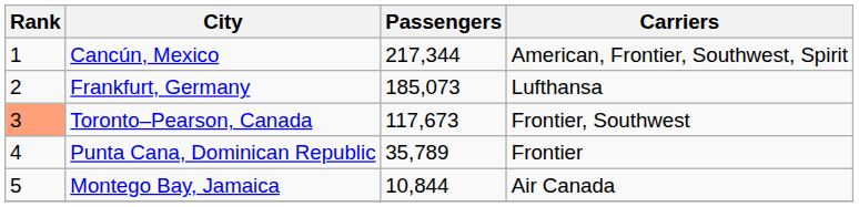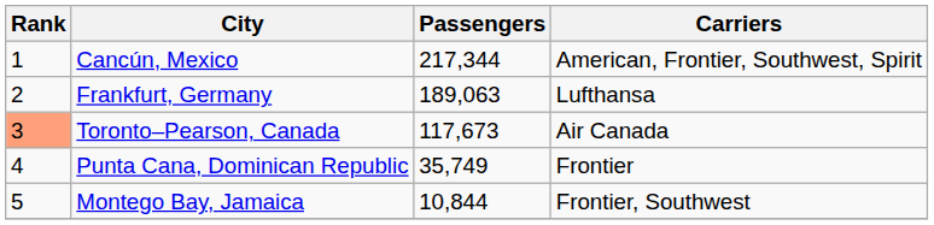 <table class="wikitable sortable" style="font-size: 95%" width= align=>
 <tr>
 <th>Rank</th>
 <th>City</th>
 <th>Passengers</th>
 <th>Carriers</th>
 </tr>
 <tr>
 <td>1</td>
 <td> <a href='#'>Cancún, Mexico</a></td>
 <td>217,344</td>
 <td>American, Frontier, Southwest, Spirit</td>
 </tr>
 <tr>
 <td>2</td>
 <td> <a href='#'>Frankfurt, Germany</a></td>
-<td>185,073</td>
+<td>189,063</td>
 <td>Lufthansa</td>
 </tr>
 <tr>
 <td style="background: lightsalmon;">3</td>
 <td> <a href='#'>Toronto–Pearson, Canada</a></td>
 <td>117,673</td>
-<td>Frontier, Southwest</td>
+<td>Air Canada</td>
 </tr>
 <tr>
 <td>4</td>
 <td> <a href='#'>Punta Cana, Dominican Republic</a></td>
-<td>35,789</td>
+<td>35,749</td>
 <td>Frontier</td>
 </tr>
 <tr>
 <td>5</td>
 <td> <a href='#'>Montego Bay, Jamaica</a></td>
 <td>10,844</td>
-<td>Air Canada</td>
+<td>Frontier, Southwest</td>
 </tr>
 <tr>
 </tr>
 </table>
